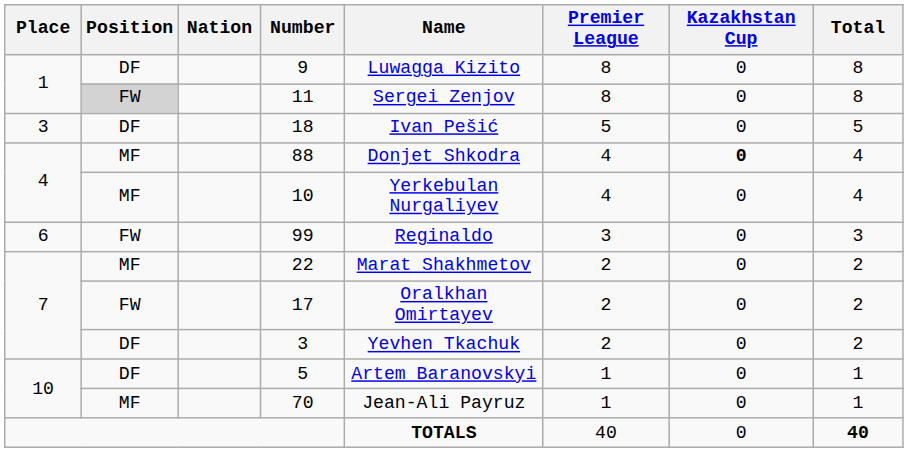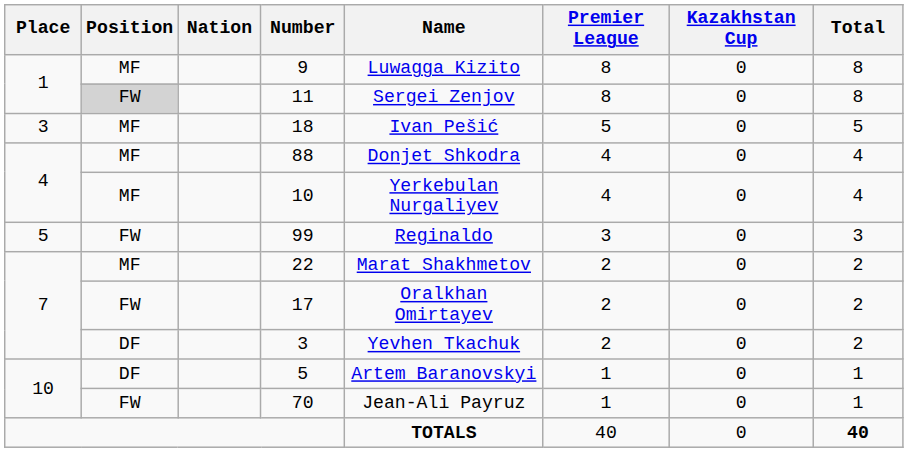 <table class="wikitable" style="font-size: 95%; text-align: center;">
 <tr>
 <th width=60>Place</th>
 <th width=60>Position</th>
 <th width=60>Nation</th>
 <th width=60>Number</th>
 <th width=200>Name</th>
 <th width=120><a href='#'>Premier League</a></th>
 <th width=120><a href='#'>Kazakhstan Cup</a></th>
 <th width=80><strong>Total</strong></th>
 </tr>
 <tr>
 <td rowspan="2">1</td>
-<td>DF</td>
+<td>MF</td>
 <td></td>
 <td>9</td>
 <td><a href='#'>Luwagga Kizito</a></td>
 <td>8</td>
 <td>0</td>
 <td>8</td>
 </tr>
 <tr>
 <td style="background: lightgrey;">FW</td>
 <td></td>
 <td>11</td>
 <td><a href='#'>Sergei Zenjov</a></td>
 <td>8</td>
 <td>0</td>
 <td>8</td>
 </tr>
 <tr>
 <td>3</td>
-<td>DF</td>
+<td>MF</td>
 <td></td>
 <td>18</td>
 <td><a href='#'>Ivan Pešić</a></td>
 <td>5</td>
 <td>0</td>
 <td>5</td>
 </tr>
 <tr>
 <td rowspan="2">4</td>
 <td>MF</td>
 <td></td>
 <td>88</td>
 <td><a href='#'>Donjet Shkodra</a></td>
 <td>4</td>
-<td><strong>0</strong></td>
+<td>0</td>
 <td>4</td>
 </tr>
 <tr>
 <td>MF</td>
 <td></td>
 <td>10</td>
 <td><a href='#'>Yerkebulan Nurgaliyev</a></td>
 <td>4</td>
 <td>0</td>
 <td>4</td>
 </tr>
 <tr>
-<td>6</td>
+<td>5</td>
 <td>FW</td>
 <td></td>
 <td>99</td>
 <td><a href='#'>Reginaldo</a></td>
 <td>3</td>
 <td>0</td>
 <td>3</td>
 </tr>
 <tr>
 <td rowspan="3">7</td>
 <td>MF</td>
 <td></td>
 <td>22</td>
 <td><a href='#'>Marat Shakhmetov</a></td>
 <td>2</td>
 <td>0</td>
 <td>2</td>
 </tr>
 <tr>
 <td>FW</td>
 <td></td>
 <td>17</td>
 <td><a href='#'>Oralkhan Omirtayev</a></td>
 <td>2</td>
 <td>0</td>
 <td>2</td>
 </tr>
 <tr>
 <td>DF</td>
 <td></td>
 <td>3</td>
 <td><a href='#'>Yevhen Tkachuk</a></td>
 <td>2</td>
 <td>0</td>
 <td>2</td>
 </tr>
 <tr>
 <td rowspan="2">10</td>
 <td>DF</td>
 <td></td>
 <td>5</td>
 <td><a href='#'>Artem Baranovskyi</a></td>
 <td>1</td>
 <td>0</td>
 <td>1</td>
 </tr>
 <tr>
-<td>MF</td>
+<td>FW</td>
 <td></td>
 <td>70</td>
 <td>Jean-Ali Payruz</td>
 <td>1</td>
 <td>0</td>
 <td>1</td>
 </tr>
 <tr>
 <td colspan="4"></td>
 <td><strong>TOTALS</strong></td>
 <td>40</td>
 <td>0</td>
 <td><strong>40</strong></td>
 </tr>
 </table>
